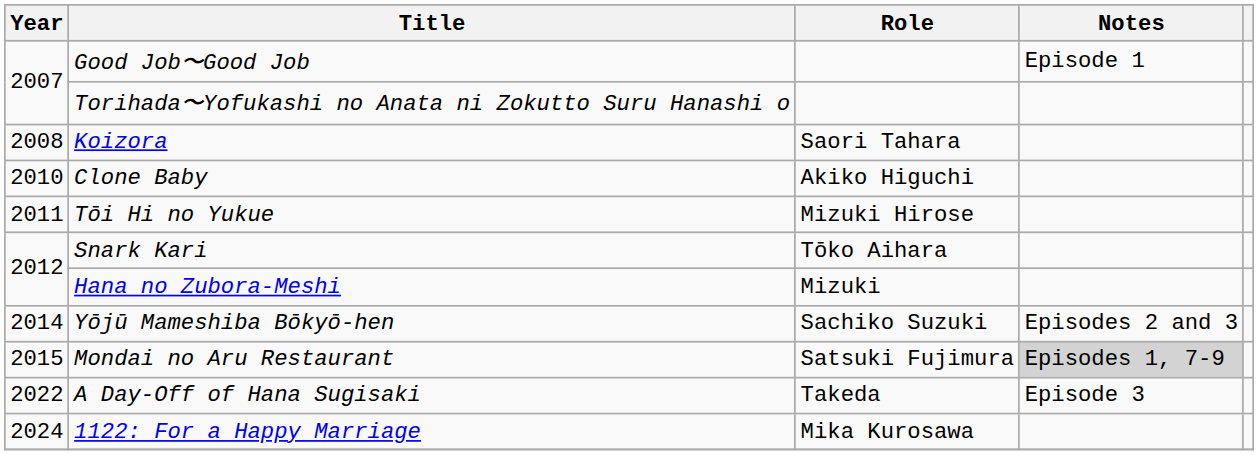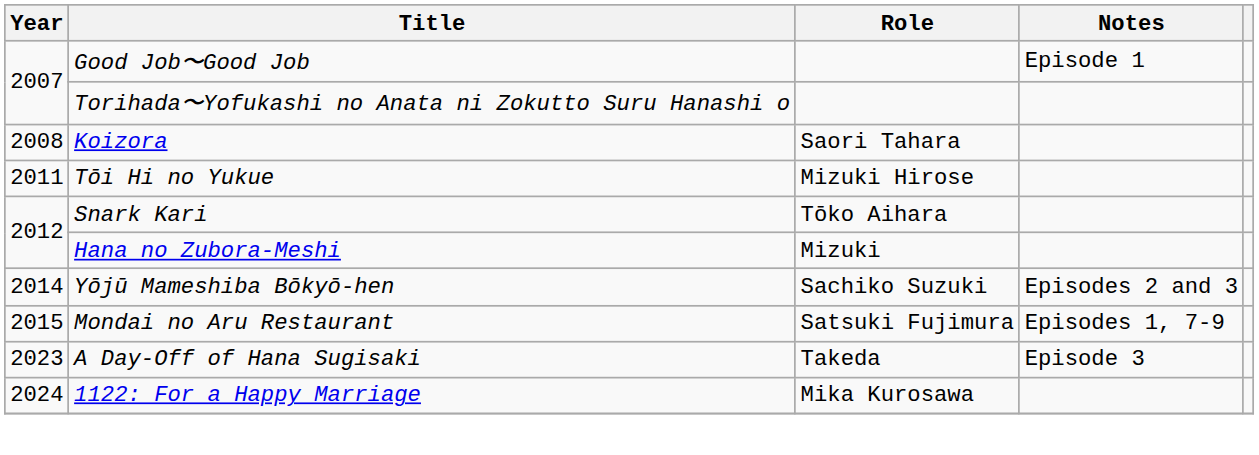 <table class="wikitable">
 <tr>
 <th>Year</th>
 <th>Title</th>
 <th>Role</th>
 <th>Notes</th>
 <th></th>
 </tr>
 <tr>
 <td rowspan="2">2007</td>
 <td><em>Good Job〜Good Job</em></td>
 <td></td>
 <td>Episode 1</td>
 <td></td>
 </tr>
 <tr>
 <td><em>Torihada〜Yofukashi no Anata ni Zokutto Suru Hanashi o</em></td>
 <td></td>
 <td></td>
 <td></td>
 </tr>
 <tr>
 <td>2008</td>
 <td><em><a href='#'>Koizora</a></em></td>
 <td>Saori Tahara</td>
-<td></td>
-<td></td>
-</tr>
-<tr>
-<td>2010</td>
-<td><em>Clone Baby</em></td>
-<td>Akiko Higuchi</td>
 <td></td>
 <td></td>
 </tr>
 <tr>
 <td>2011</td>
 <td><em>Tōi Hi no Yukue</em></td>
 <td>Mizuki Hirose</td>
 <td></td>
 <td></td>
 </tr>
 <tr>
 <td rowspan="2">2012</td>
 <td><em>Snark Kari</em></td>
 <td>Tōko Aihara</td>
 <td></td>
 <td></td>
 </tr>
 <tr>
 <td><em><a href='#'>Hana no Zubora-Meshi</a></em></td>
 <td>Mizuki</td>
 <td></td>
 <td></td>
 </tr>
 <tr>
 <td>2014</td>
 <td><em>Yōjū Mameshiba Bōkyō-hen</em></td>
 <td>Sachiko Suzuki</td>
 <td>Episodes 2 and 3</td>
 <td></td>
 </tr>
 <tr>
 <td>2015</td>
 <td><em>Mondai no Aru Restaurant</em></td>
 <td>Satsuki Fujimura</td>
-<td style="background: lightgrey;">Episodes 1, 7-9</td>
+<td>Episodes 1, 7-9</td>
 <td></td>
 </tr>
 <tr>
-<td>2022</td>
+<td>2023</td>
 <td><em>A Day-Off of Hana Sugisaki</em></td>
 <td>Takeda</td>
 <td>Episode 3</td>
 <td></td>
 </tr>
 <tr>
 <td>2024</td>
 <td><em><a href='#'>1122: For a Happy Marriage</a></em></td>
 <td>Mika Kurosawa</td>
 <td></td>
 <td></td>
 </tr>
 <tr>
 </tr>
 </table>
